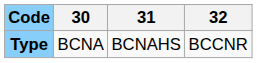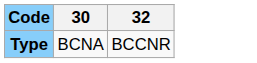 <table class="wikitable"style="text-align:center;"style="font-size: 100%">
 <tr>
 <th style="background:lightskyblue;">Code</th>
 <th>30</th>
-<th>31</th>
 <th>32</th>
 </tr>
 <tr>
 <td style="background:lightskyblue;"><strong>Type</strong></td>
 <td>BCNA</td>
-<td>BCNAHS</td>
 <td>BCCNR</td>
 </tr>
 </table>
